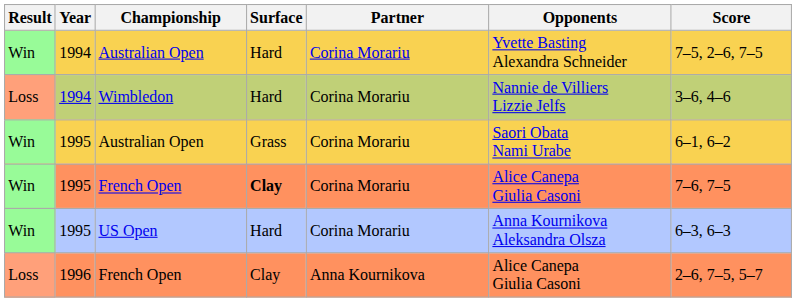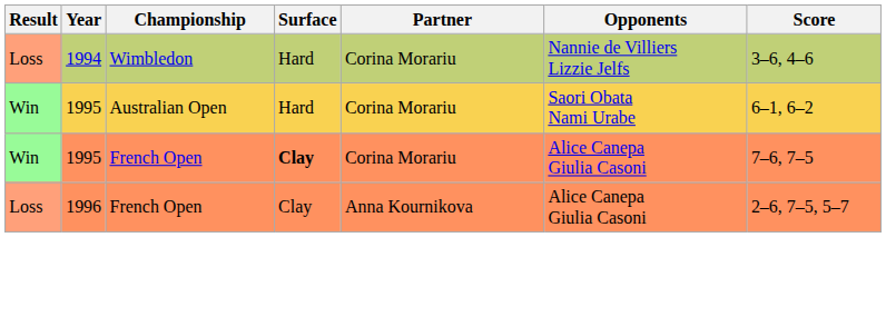 <table class="sortable wikitable" style=font-size:97%>
 <tr>
 <th>Result</th>
 <th>Year</th>
 <th width=140>Championship</th>
 <th>Surface</th>
 <th width=170>Partner</th>
 <th width=170>Opponents</th>
 <th width=110>Score</th>
-</tr>
-<tr style="background:#f9d251;">
-<td style="background:#98fb98;">Win</td>
-<td>1994</td>
-<td><a href='#'>Australian Open</a></td>
-<td>Hard</td>
-<td> <a href='#'>Corina Morariu</a></td>
-<td> <a href='#'>Yvette Basting</a> <br>  Alexandra Schneider</td>
-<td>7–5, 2–6, 7–5</td>
 </tr>
 <tr style="background:#c0d077;">
 <td style="background:#ffa07a;">Loss</td>
 <td><a href='#'>1994</a></td>
 <td><a href='#'>Wimbledon</a></td>
 <td>Hard</td>
 <td> Corina Morariu</td>
 <td> <a href='#'>Nannie de Villiers</a> <br>  <a href='#'>Lizzie Jelfs</a></td>
 <td>3–6, 4–6</td>
 </tr>
 <tr style="background:#f9d251;">
 <td style="background:#98fb98;">Win</td>
 <td>1995</td>
 <td>Australian Open</td>
-<td>Grass</td>
+<td>Hard</td>
 <td> Corina Morariu</td>
 <td> <a href='#'>Saori Obata</a> <br>  <a href='#'>Nami Urabe</a></td>
 <td>6–1, 6–2</td>
 </tr>
 <tr style="background:#ff915f;">
 <td style="background:#98fb98;">Win</td>
 <td>1995</td>
 <td><a href='#'>French Open</a></td>
 <td><strong>Clay</strong></td>
 <td> Corina Morariu</td>
 <td> <a href='#'>Alice Canepa</a> <br>  <a href='#'>Giulia Casoni</a></td>
 <td>7–6, 7–5</td>
 </tr>
-<tr style="background:#b2c8ff;">
-<td style="background:#98fb98;">Win</td>
-<td>1995</td>
-<td><a href='#'>US Open</a></td>
-<td>Hard</td>
-<td> Corina Morariu</td>
-<td> <a href='#'>Anna Kournikova</a> <br>  <a href='#'>Aleksandra Olsza</a></td>
-<td>6–3, 6–3</td>
-</tr>
 <tr style="background:#ff915f;">
 <td style="background:#ffa07a;">Loss</td>
 <td>1996</td>
 <td>French Open</td>
 <td>Clay</td>
 <td> Anna Kournikova</td>
 <td> Alice Canepa <br>  Giulia Casoni</td>
 <td>2–6, 7–5, 5–7</td>
 </tr>
 </table>
